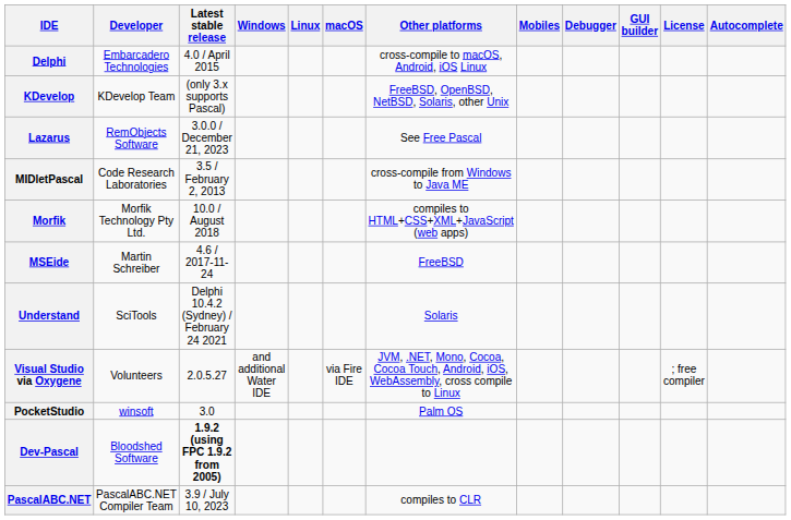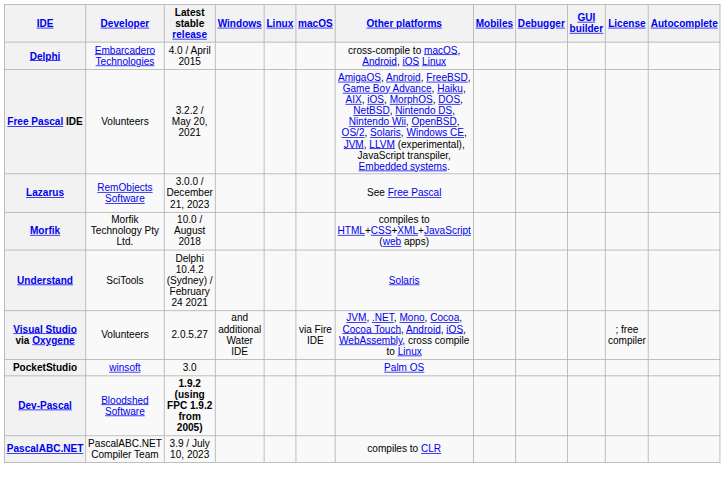 <table class="wikitable sortable sort-under" style="font-size: 85%; text-align: center; width: auto;">
 <tr>
 <th><a href='#'>IDE</a></th>
 <th><a href='#'>Developer</a></th>
 <th>Latest stable <a href='#'>release</a></th>
 <th><a href='#'>Windows</a></th>
 <th><a href='#'>Linux</a></th>
 <th><a href='#'>macOS</a></th>
 <th><a href='#'>Other platforms</a></th>
 <th><a href='#'>Mobiles</a></th>
 <th><a href='#'>Debugger</a></th>
 <th><a href='#'>GUI builder</a></th>
 <th><a href='#'>License</a></th>
 <th><a href='#'>Autocomplete</a></th>
 </tr>
 <tr>
 <th><a href='#'>Delphi</a></th>
 <td><a href='#'>Embarcadero Technologies</a></td>
 <td>4.0 / April 2015</td>
 <td></td>
 <td></td>
 <td></td>
 <td>cross-compile to <a href='#'>macOS</a>, <a href='#'>Android</a>, <a href='#'>iOS</a> <a href='#'>Linux</a></td>
 <td></td>
 <td></td>
 <td></td>
 <td></td>
 <td></td>
 </tr>
 <tr>
-<th><a href='#'>KDevelop</a></th>
-<td>KDevelop Team</td>
-<td> (only 3.x supports Pascal)</td>
+<th><a href='#'>Free Pascal</a> IDE</th>
+<td>Volunteers</td>
+<td>3.2.2 / May 20, 2021</td>
 <td></td>
 <td></td>
 <td></td>
-<td><a href='#'>FreeBSD</a>, <a href='#'>OpenBSD</a>, <a href='#'>NetBSD</a>, <a href='#'>Solaris</a>, other <a href='#'>Unix</a></td>
+<td><a href='#'>AmigaOS</a>, <a href='#'>Android</a>, <a href='#'>FreeBSD</a>, <a href='#'>Game Boy Advance</a>, <a href='#'>Haiku</a>, <a href='#'>AIX</a>, <a href='#'>iOS</a>, <a href='#'>MorphOS</a>, <a href='#'>DOS</a>, <a href='#'>NetBSD</a>, <a href='#'>Nintendo DS</a>, <a href='#'>Nintendo Wii</a>, <a href='#'>OpenBSD</a>, <a href='#'>OS/2</a>, <a href='#'>Solaris</a>, <a href='#'>Windows CE</a>, <a href='#'>JVM</a>, <a href='#'>LLVM</a> (experimental), JavaScript transpiler, <a href='#'>Embedded systems</a>.</td>
 <td></td>
 <td></td>
 <td></td>
 <td></td>
 <td></td>
 </tr>
 <tr>
 <th><a href='#'>Lazarus</a></th>
 <td><a href='#'>RemObjects Software</a></td>
 <td>3.0.0 / December 21, 2023</td>
 <td></td>
 <td></td>
 <td></td>
 <td>See <a href='#'>Free Pascal</a></td>
 <td></td>
 <td></td>
 <td></td>
 <td></td>
 <td></td>
 </tr>
 <tr>
-<th>MIDletPascal</th>
-<td>Code Research Laboratories</td>
-<td>3.5 / February 2, 2013</td>
-<td></td>
-<td></td>
-<td></td>
-<td>cross-compile from <a href='#'>Windows</a> to <a href='#'>Java ME</a></td>
-<td></td>
-<td></td>
-<td></td>
-<td></td>
-<td></td>
-</tr>
-<tr>
 <th><a href='#'>Morfik</a></th>
 <td>Morfik Technology Pty Ltd.</td>
 <td>10.0 / August 2018</td>
 <td></td>
 <td></td>
 <td></td>
 <td>compiles to <a href='#'>HTML</a>+<a href='#'>CSS</a>+<a href='#'>XML</a>+<a href='#'>JavaScript</a> (<a href='#'>web</a> apps)</td>
-<td></td>
-<td></td>
-<td></td>
-<td></td>
-<td></td>
-</tr>
-<tr>
-<th><a href='#'>MSEide</a></th>
-<td>Martin Schreiber</td>
-<td>4.6 / 2017-11-24</td>
-<td></td>
-<td></td>
-<td></td>
-<td><a href='#'>FreeBSD</a></td>
 <td></td>
 <td></td>
 <td></td>
 <td></td>
 <td></td>
 </tr>
 <tr>
 <th><a href='#'>Understand</a></th>
 <td>SciTools</td>
 <td>Delphi 10.4.2 (Sydney) / February 24 2021</td>
 <td></td>
 <td></td>
 <td></td>
 <td><a href='#'>Solaris</a></td>
 <td></td>
 <td></td>
 <td></td>
 <td></td>
 <td></td>
 </tr>
 <tr>
 <th><a href='#'>Visual Studio</a> via <a href='#'>Oxygene</a></th>
 <td>Volunteers</td>
 <td>2.0.5.27</td>
 <td> and additional Water IDE</td>
 <td></td>
 <td> via Fire IDE</td>
 <td><a href='#'>JVM</a>, <a href='#'>.NET</a>, <a href='#'>Mono</a>, <a href='#'>Cocoa</a>, <a href='#'>Cocoa Touch</a>, <a href='#'>Android</a>, <a href='#'>iOS</a>, <a href='#'>WebAssembly</a>, cross compile to <a href='#'>Linux</a></td>
 <td></td>
 <td></td>
 <td></td>
 <td>; free compiler</td>
 <td></td>
 </tr>
 <tr>
 <th>PocketStudio</th>
 <td><a href='#'>winsoft</a></td>
 <td>3.0</td>
 <td></td>
 <td></td>
 <td></td>
 <td><a href='#'>Palm OS</a></td>
 <td></td>
 <td></td>
 <td></td>
 <td></td>
 <td></td>
 </tr>
 <tr>
 <th><a href='#'>Dev-Pascal</a></th>
 <td><a href='#'>Bloodshed Software</a></td>
 <td><strong>1.9.2 (using FPC 1.9.2 from 2005)</strong></td>
 <td></td>
 <td></td>
 <td></td>
 <td></td>
 <td></td>
 <td></td>
 <td></td>
 <td></td>
 <td></td>
 </tr>
 <tr>
 <th><a href='#'>PascalABC.NET</a></th>
 <td>PascalABC.NET Compiler Team</td>
 <td>3.9 / July 10, 2023</td>
 <td></td>
 <td></td>
 <td></td>
 <td>compiles to <a href='#'>CLR</a></td>
 <td></td>
 <td></td>
 <td></td>
 <td></td>
 <td></td>
 </tr>
 </table>
